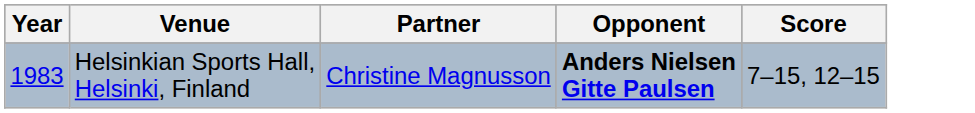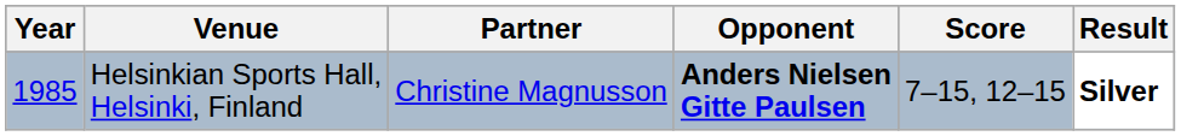 <table class="sortable wikitable" style="font-size: 90%;">
 <tr>
 <th>Year</th>
 <th>Venue</th>
 <th>Partner</th>
 <th>Opponent</th>
 <th>Score</th>
+<th>Result</th>
 </tr>
 <tr style="background:#AABBCC">
-<td align="center"><a href='#'>1983</a></td>
+<td align="center"><a href='#'>1985</a></td>
 <td align="left">Helsinkian Sports Hall,<br><a href='#'>Helsinki</a>, Finland</td>
 <td align="left"> <a href='#'>Christine Magnusson</a></td>
 <td align="left"><strong> Anders Nielsen<br> <a href='#'>Gitte Paulsen</a></strong></td>
 <td align="left">7–15, 12–15</td>
+<td style="text-align:left; background:white"> <strong>Silver</strong></td>
 </tr>
 </table>
